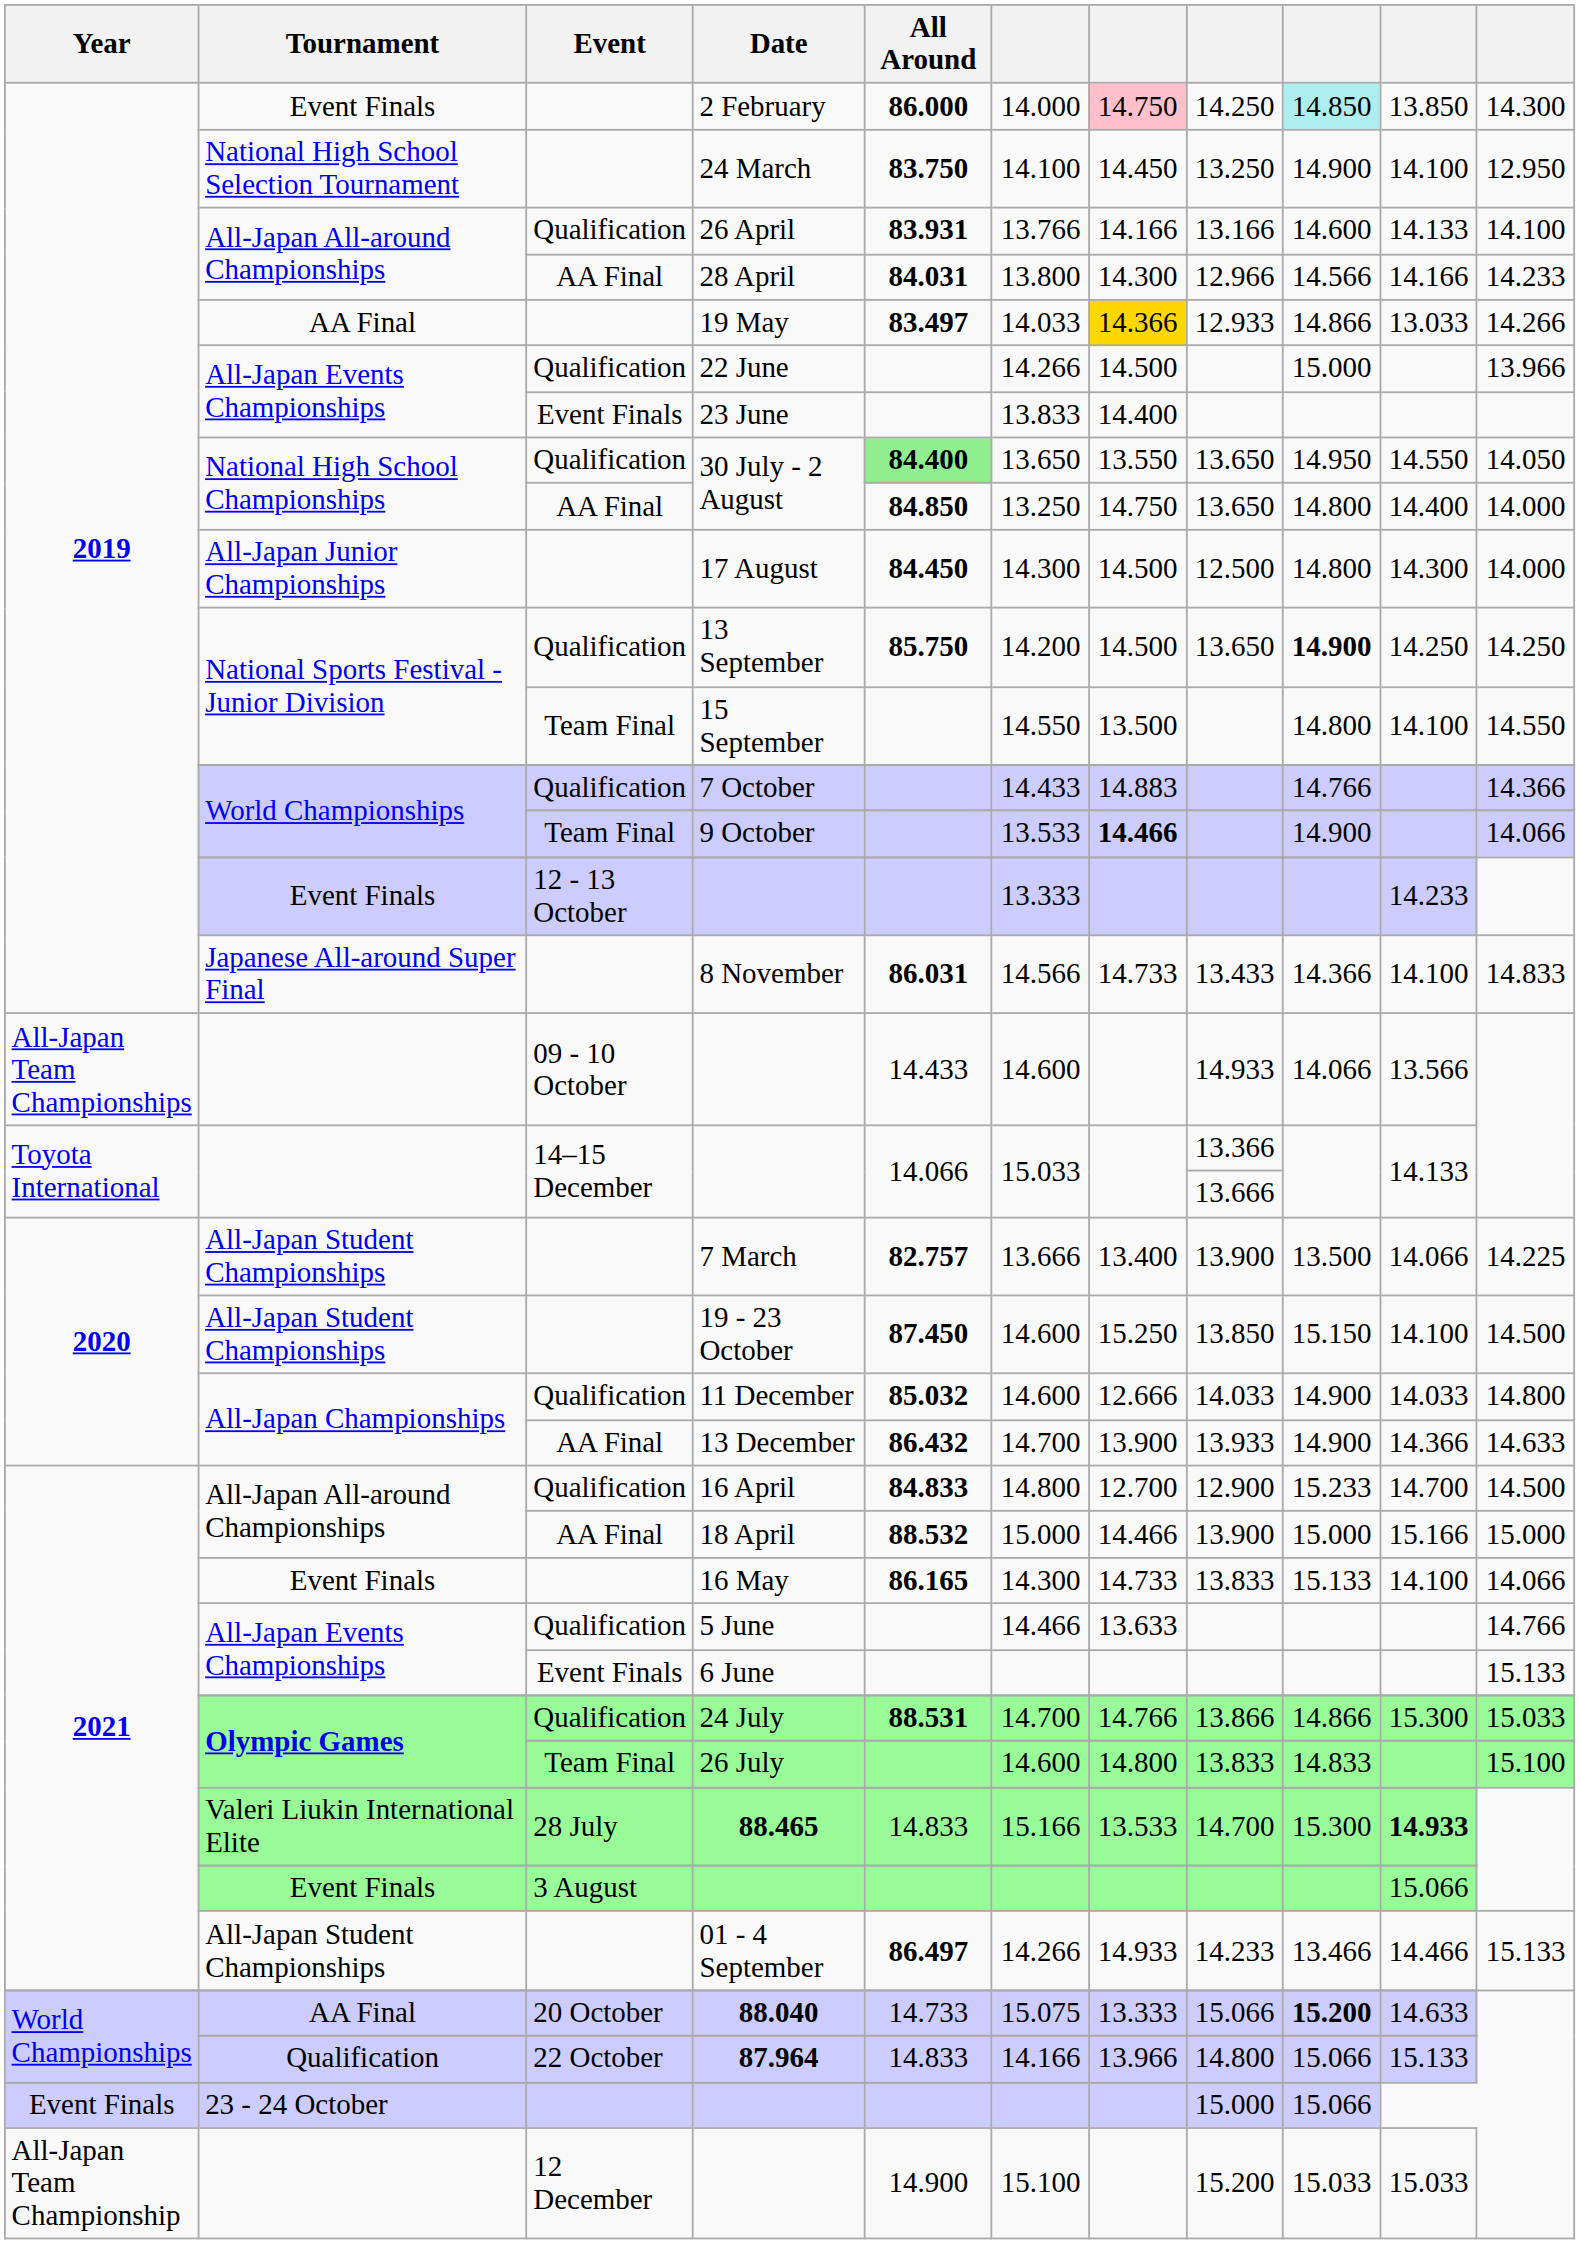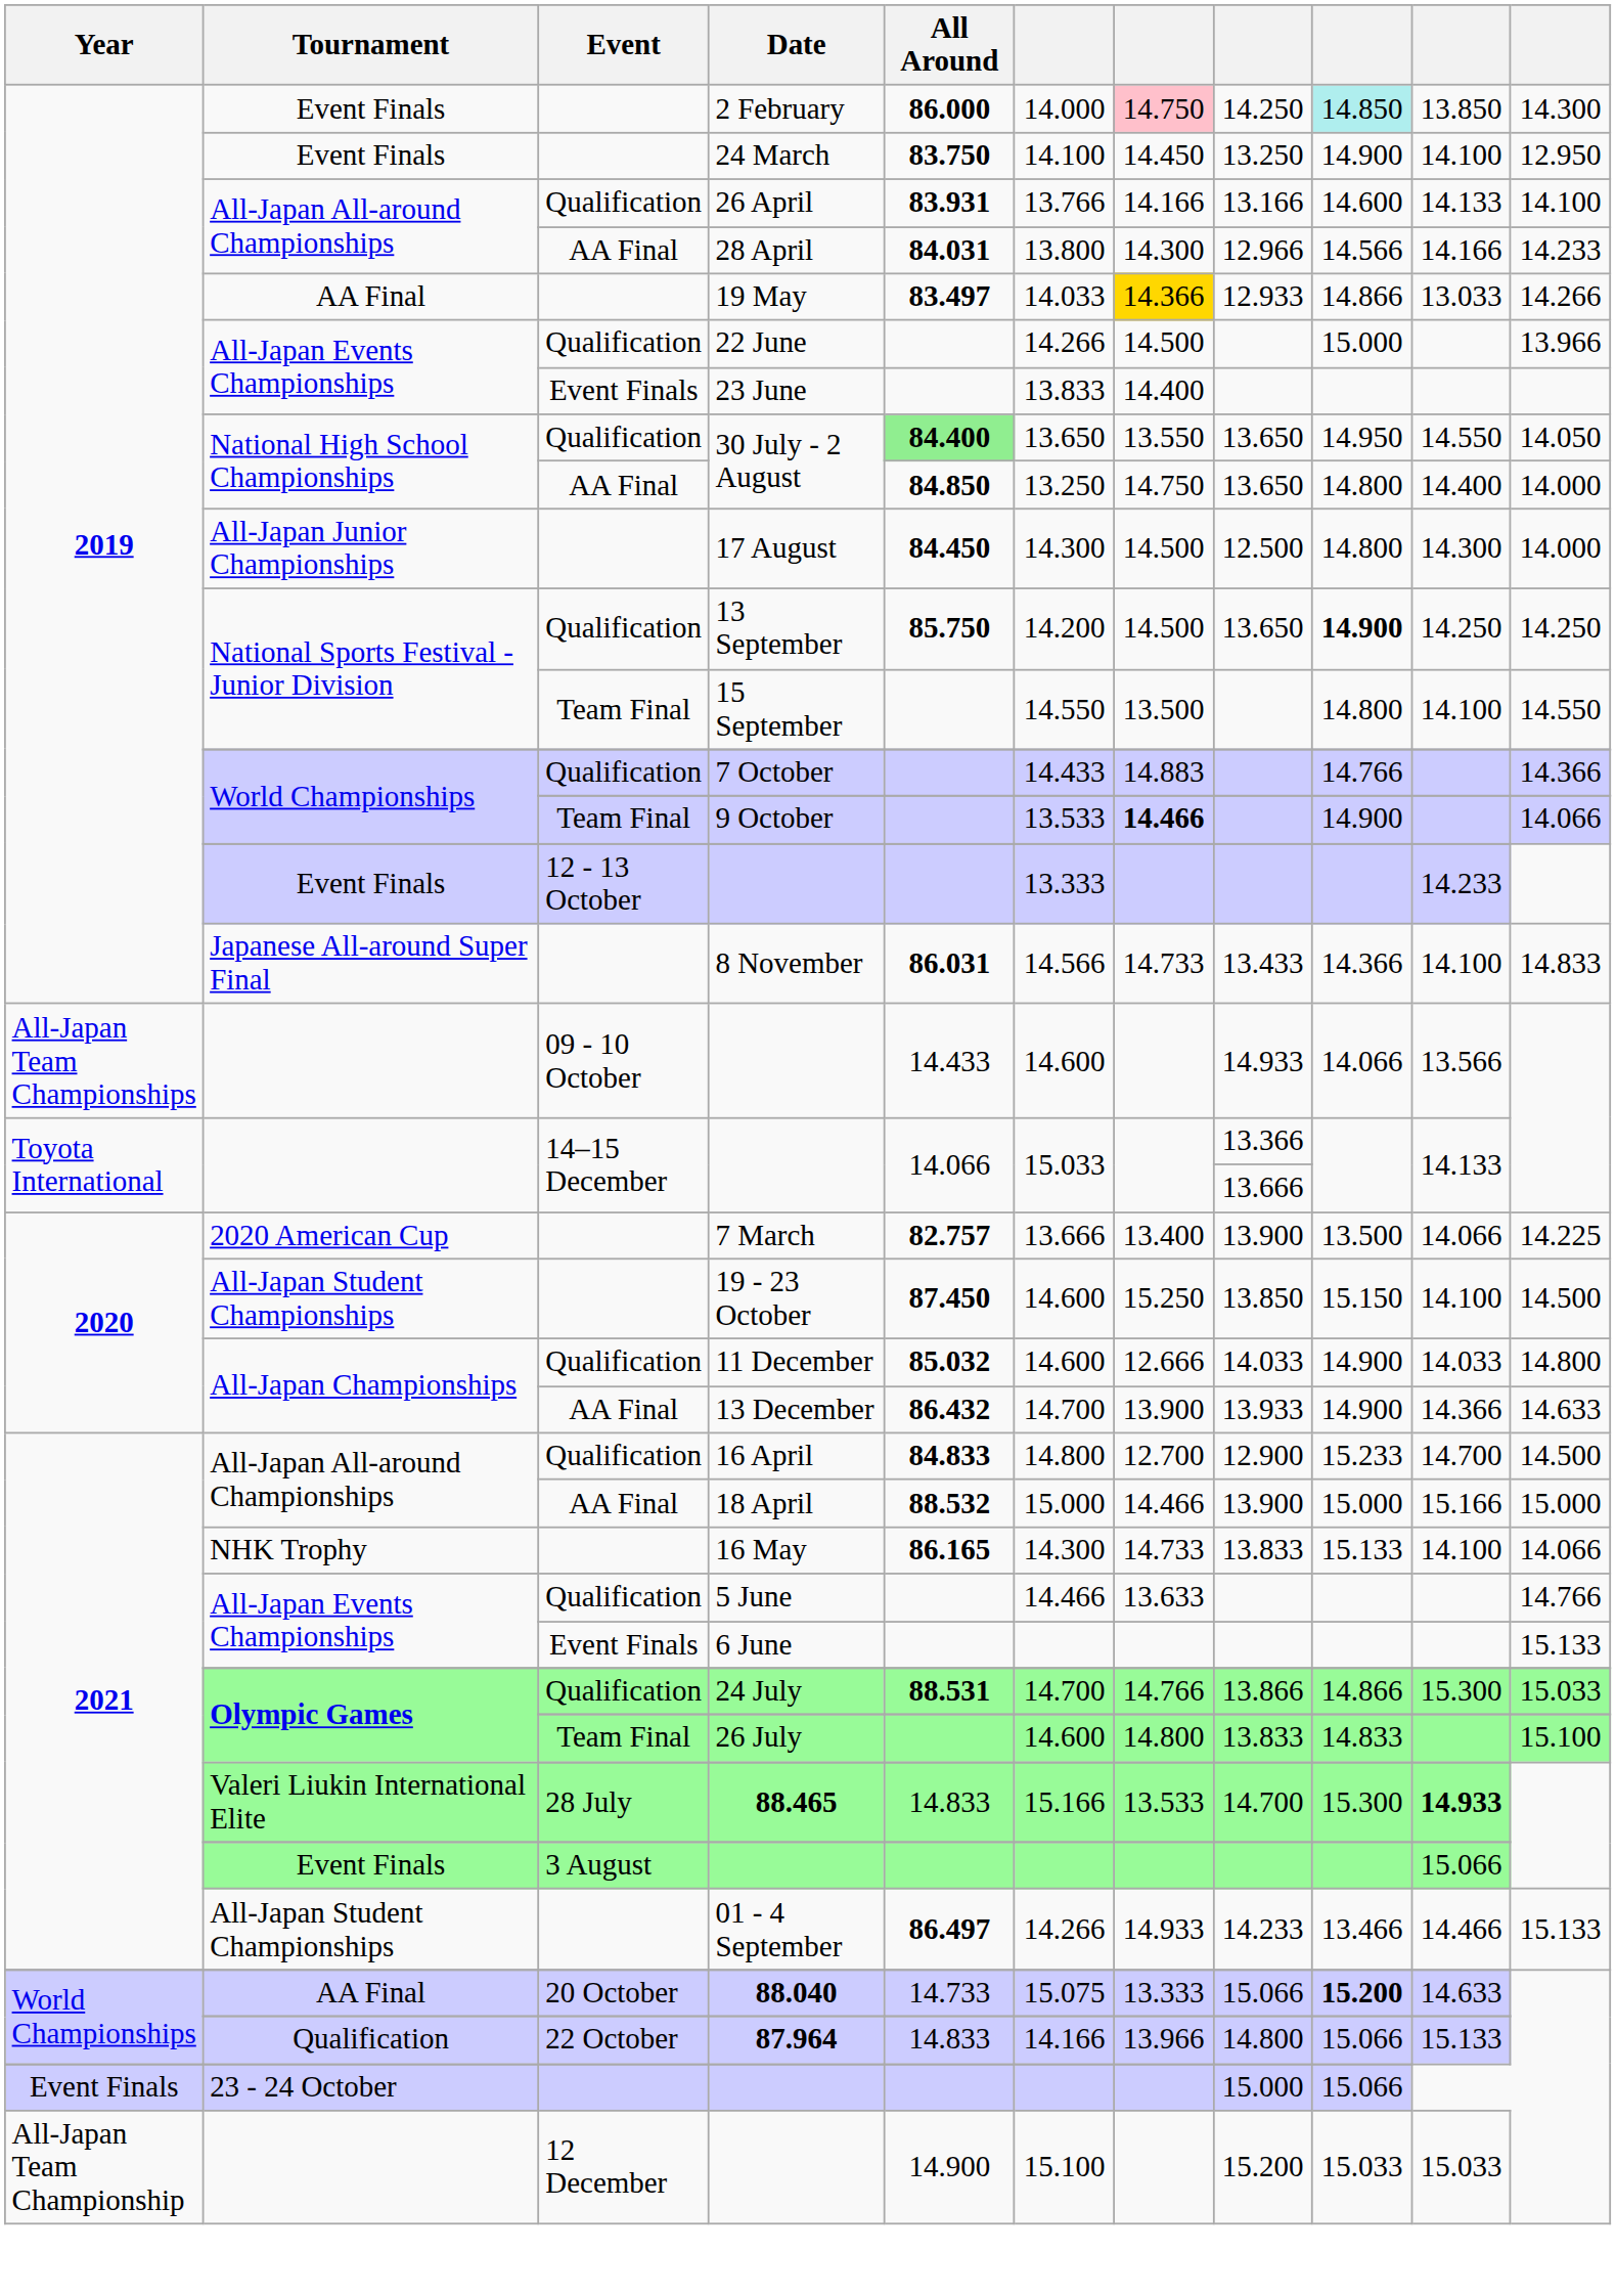 <table class="wikitable sortable" style="text-align:center; font-size:100%">
 <tr>
 <th style="width:20px;" class=unsortable>Year</th>
 <th style="width:300px;" class=unsortable>Tournament</th>
 <th style="width:30px;" class=unsortable>Event</th>
 <th style="width:120px;" class=unsortable>Date</th>
 <th scope="col" style="width:80px;">All Around</th>
 <th scope="col" style="width:50px;"></th>
 <th scope="col" style="width:50px;"></th>
 <th scope="col" style="width:50px;"></th>
 <th scope="col" style="width:50px;"></th>
 <th scope="col" style="width:50px;"></th>
 <th scope="col" style="width:50px;"></th>
 </tr>
 <tr>
 <td rowspan="19"><strong><a href='#'>2019</a></strong></td>
 <td>Event Finals</td>
 <td></td>
 <td align=left>2 February</td>
 <td><strong>86.000</strong></td>
 <td>14.000</td>
 <td style="background: pink;">14.750</td>
 <td>14.250</td>
 <td style="background: paleturquoise;">14.850</td>
 <td>13.850</td>
 <td>14.300</td>
 </tr>
 <tr>
-<td align=left><a href='#'>National High School Selection Tournament</a></td>
+<td>Event Finals</td>
 <td></td>
 <td align=left>24 March</td>
 <td><strong>83.750</strong></td>
 <td>14.100</td>
 <td>14.450</td>
 <td>13.250</td>
 <td>14.900</td>
 <td>14.100</td>
 <td>12.950</td>
 </tr>
 <tr>
 <td rowspan="2" align=left><a href='#'>All-Japan All-around Championships</a></td>
 <td>Qualification</td>
 <td align=left>26 April</td>
 <td><strong>83.931</strong></td>
 <td>13.766</td>
 <td>14.166</td>
 <td>13.166</td>
 <td>14.600</td>
 <td>14.133</td>
 <td>14.100</td>
 </tr>
 <tr>
 <td>AA Final</td>
 <td align=left>28 April</td>
 <td><strong>84.031</strong></td>
 <td>13.800</td>
 <td>14.300</td>
 <td>12.966</td>
 <td>14.566</td>
 <td>14.166</td>
 <td>14.233</td>
 </tr>
 <tr>
 <td>AA Final</td>
 <td></td>
 <td align=left>19 May</td>
 <td><strong>83.497</strong></td>
 <td>14.033</td>
 <td style="background: gold;">14.366</td>
 <td>12.933</td>
 <td>14.866</td>
 <td>13.033</td>
 <td>14.266</td>
 </tr>
 <tr>
 <td rowspan="2" align=left><a href='#'>All-Japan Events Championships</a></td>
 <td>Qualification</td>
 <td align=left>22 June</td>
 <td></td>
 <td>14.266</td>
 <td>14.500</td>
 <td></td>
 <td>15.000</td>
 <td></td>
 <td>13.966</td>
 </tr>
 <tr>
 <td>Event Finals</td>
 <td align=left>23 June</td>
 <td></td>
 <td>13.833</td>
 <td>14.400</td>
 <td></td>
 <td></td>
 <td></td>
 <td></td>
 </tr>
 <tr>
 <td rowspan="2" align=left><a href='#'>National High School Championships</a></td>
 <td>Qualification</td>
 <td rowspan="2" align=left>30 July - 2 August</td>
 <td style="background: lightgreen;"><strong>84.400</strong></td>
 <td>13.650</td>
 <td>13.550</td>
 <td>13.650</td>
 <td>14.950</td>
 <td>14.550</td>
 <td>14.050</td>
 </tr>
 <tr>
 <td>AA Final</td>
 <td><strong>84.850</strong></td>
 <td>13.250</td>
 <td>14.750</td>
 <td>13.650</td>
 <td>14.800</td>
 <td>14.400</td>
 <td>14.000</td>
 </tr>
 <tr>
 <td align=left><a href='#'>All-Japan Junior Championships</a></td>
 <td></td>
 <td align=left>17 August</td>
 <td><strong>84.450</strong></td>
 <td>14.300</td>
 <td>14.500</td>
 <td>12.500</td>
 <td>14.800</td>
 <td>14.300</td>
 <td>14.000</td>
 </tr>
 <tr>
 <td rowspan="2" align=left><a href='#'>National Sports Festival - Junior Division</a></td>
 <td>Qualification</td>
 <td align=left>13 September</td>
 <td><strong>85.750</strong></td>
 <td>14.200</td>
 <td>14.500</td>
 <td>13.650</td>
 <td><strong>14.900</strong></td>
 <td>14.250</td>
 <td>14.250</td>
 </tr>
 <tr>
 <td>Team Final</td>
 <td align=left>15 September</td>
 <td></td>
 <td>14.550</td>
 <td>13.500</td>
 <td></td>
 <td>14.800</td>
 <td>14.100</td>
 <td>14.550</td>
 </tr>
 <tr>
 </tr>
 <tr bgcolor=#CCCCFF>
 <td rowspan="3" align=left><a href='#'>World Championships</a></td>
 <td>Qualification</td>
 <td align=left>7 October</td>
 <td></td>
 <td>14.433</td>
 <td>14.883</td>
 <td></td>
 <td>14.766</td>
 <td></td>
 <td>14.366</td>
 </tr>
 <tr>
 </tr>
 <tr bgcolor=#CCCCFF>
 <td>Team Final</td>
 <td align=left>9 October</td>
 <td></td>
 <td>13.533</td>
 <td><strong>14.466</strong></td>
 <td></td>
 <td>14.900</td>
 <td></td>
 <td>14.066</td>
 </tr>
 <tr>
 </tr>
 <tr bgcolor=#CCCCFF>
 <td>Event Finals</td>
 <td align=left>12 - 13 October</td>
 <td></td>
 <td></td>
 <td>13.333</td>
 <td></td>
 <td></td>
 <td></td>
 <td>14.233</td>
 </tr>
 <tr>
 <td align=left><a href='#'>Japanese All-around Super Final</a></td>
 <td></td>
 <td align=left>8 November</td>
 <td><strong>86.031</strong></td>
 <td>14.566</td>
 <td>14.733</td>
 <td>13.433</td>
 <td>14.366</td>
 <td>14.100</td>
 <td>14.833</td>
 </tr>
 <tr>
 <td align=left><a href='#'>All-Japan Team Championships</a></td>
 <td></td>
 <td align=left>09 - 10 October</td>
 <td></td>
 <td>14.433</td>
 <td>14.600</td>
 <td></td>
 <td>14.933</td>
 <td>14.066</td>
 <td>13.566</td>
 </tr>
 <tr>
 <td rowspan="2" align=left><a href='#'>Toyota International</a></td>
 <td rowspan="2"></td>
 <td rowspan="2" align=left>14–15 December</td>
 <td rowspan="2"></td>
 <td rowspan="2">14.066</td>
 <td rowspan="2">15.033</td>
 <td rowspan="2"></td>
 <td>13.366</td>
 <td rowspan="2"></td>
 <td rowspan="2">14.133</td>
 </tr>
 <tr>
 <td>13.666</td>
 </tr>
 <tr>
 <td rowspan="4"><strong><a href='#'>2020</a></strong></td>
-<td align=left><a href='#'>All-Japan Student Championships</a></td>
+<td align=left><a href='#'>2020 American Cup</a></td>
 <td></td>
 <td align=left>7 March</td>
 <td><strong>82.757</strong></td>
 <td>13.666</td>
 <td>13.400</td>
 <td>13.900</td>
 <td>13.500</td>
 <td>14.066</td>
 <td>14.225</td>
 </tr>
 <tr>
 <td align=left><a href='#'>All-Japan Student Championships</a></td>
 <td></td>
 <td align=left>19 - 23 October</td>
 <td><strong>87.450</strong></td>
 <td>14.600</td>
 <td>15.250</td>
 <td>13.850</td>
 <td>15.150</td>
 <td>14.100</td>
 <td>14.500</td>
 </tr>
 <tr>
 <td rowspan="2" align=left><a href='#'>All-Japan Championships</a></td>
 <td>Qualification</td>
 <td align=left>11 December</td>
 <td><strong>85.032</strong></td>
 <td>14.600</td>
 <td>12.666</td>
 <td>14.033</td>
 <td>14.900</td>
 <td>14.033</td>
 <td>14.800</td>
 </tr>
 <tr>
 <td>AA Final</td>
 <td align=left>13 December</td>
 <td><strong>86.432</strong></td>
 <td>14.700</td>
 <td>13.900</td>
 <td>13.933</td>
 <td>14.900</td>
 <td>14.366</td>
 <td>14.633</td>
 </tr>
 <tr>
 <td rowspan="14"><strong><a href='#'>2021</a></strong></td>
 <td rowspan="2" align=left>All-Japan All-around Championships</td>
 <td>Qualification</td>
 <td align=left>16 April</td>
 <td><strong>84.833</strong></td>
 <td>14.800</td>
 <td>12.700</td>
 <td>12.900</td>
 <td>15.233</td>
 <td>14.700</td>
 <td>14.500</td>
 </tr>
 <tr>
 <td>AA Final</td>
 <td align=left>18 April</td>
 <td><strong>88.532</strong></td>
 <td>15.000</td>
 <td>14.466</td>
 <td>13.900</td>
 <td>15.000</td>
 <td>15.166</td>
 <td>15.000</td>
 </tr>
 <tr>
-<td>Event Finals</td>
+<td align=left>NHK Trophy</td>
 <td></td>
 <td align=left>16 May</td>
 <td><strong>86.165</strong></td>
 <td>14.300</td>
 <td>14.733</td>
 <td>13.833</td>
 <td>15.133</td>
 <td>14.100</td>
 <td>14.066</td>
 </tr>
 <tr>
 <td rowspan="2" align=left><a href='#'>All-Japan Events Championships</a></td>
 <td>Qualification</td>
 <td align=left>5 June</td>
 <td></td>
 <td>14.466</td>
 <td>13.633</td>
 <td></td>
 <td></td>
 <td></td>
 <td>14.766</td>
 </tr>
 <tr>
 <td>Event Finals</td>
 <td align=left>6 June</td>
 <td></td>
 <td></td>
 <td></td>
 <td></td>
 <td></td>
 <td></td>
 <td>15.133</td>
 </tr>
 <tr>
 </tr>
 <tr bgcolor=98FB98>
 <td rowspan="4" align=left><strong><a href='#'>Olympic Games</a></strong></td>
 <td>Qualification</td>
 <td align=left>24 July</td>
 <td><strong>88.531</strong></td>
 <td>14.700</td>
 <td>14.766</td>
 <td>13.866</td>
 <td>14.866</td>
 <td>15.300</td>
 <td>15.033</td>
 </tr>
 <tr>
 </tr>
 <tr bgcolor=98FB98>
 <td>Team Final</td>
 <td align=left>26 July</td>
 <td></td>
 <td>14.600</td>
 <td>14.800</td>
 <td>13.833</td>
 <td>14.833</td>
 <td></td>
 <td>15.100</td>
 </tr>
 <tr>
 </tr>
 <tr bgcolor=98FB98>
 <td align=left>Valeri Liukin International Elite</td>
 <td align=left>28 July</td>
 <td><strong>88.465</strong></td>
 <td>14.833</td>
 <td>15.166</td>
 <td>13.533</td>
 <td>14.700</td>
 <td>15.300</td>
 <td><strong>14.933</strong></td>
 </tr>
 <tr>
 </tr>
 <tr bgcolor=98FB98>
 <td>Event Finals</td>
 <td align=left>3 August</td>
 <td></td>
 <td></td>
 <td></td>
 <td></td>
 <td></td>
 <td></td>
 <td>15.066</td>
 </tr>
 <tr>
 <td align=left>All-Japan Student Championships</td>
 <td></td>
 <td align=left>01 - 4 September</td>
 <td><strong>86.497</strong></td>
 <td>14.266</td>
 <td>14.933</td>
 <td>14.233</td>
 <td>13.466</td>
 <td>14.466</td>
 <td>15.133</td>
 </tr>
 <tr>
 </tr>
 <tr bgcolor=#CCCCFF>
 <td rowspan="3" align=left><a href='#'>World Championships</a></td>
 <td>AA Final</td>
 <td align=left>20 October</td>
 <td><strong>88.040</strong></td>
 <td>14.733</td>
 <td>15.075</td>
 <td>13.333</td>
 <td>15.066</td>
 <td><strong>15.200</strong></td>
 <td>14.633</td>
 </tr>
 <tr>
 </tr>
 <tr bgcolor=#CCCCFF>
 <td>Qualification</td>
 <td align=left>22 October</td>
 <td><strong>87.964</strong></td>
 <td>14.833</td>
 <td>14.166</td>
 <td>13.966</td>
 <td>14.800</td>
 <td>15.066</td>
 <td>15.133</td>
 </tr>
 <tr>
 </tr>
 <tr bgcolor=#CCCCFF>
 <td>Event Finals</td>
 <td align=left>23 - 24 October</td>
 <td></td>
 <td></td>
 <td></td>
 <td></td>
 <td></td>
 <td>15.000</td>
 <td>15.066</td>
 </tr>
 <tr>
 <td align=left>All-Japan Team Championship</td>
 <td></td>
 <td align=left>12 December</td>
 <td></td>
 <td>14.900</td>
 <td>15.100</td>
 <td></td>
 <td>15.200</td>
 <td>15.033</td>
 <td>15.033</td>
 </tr>
 </table>
